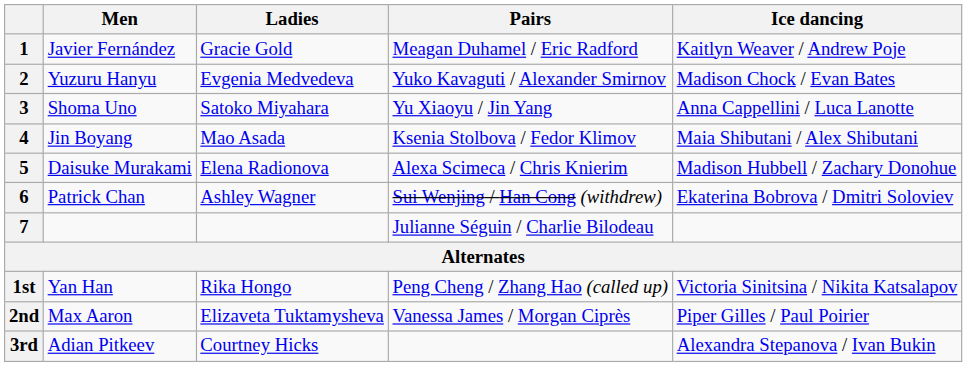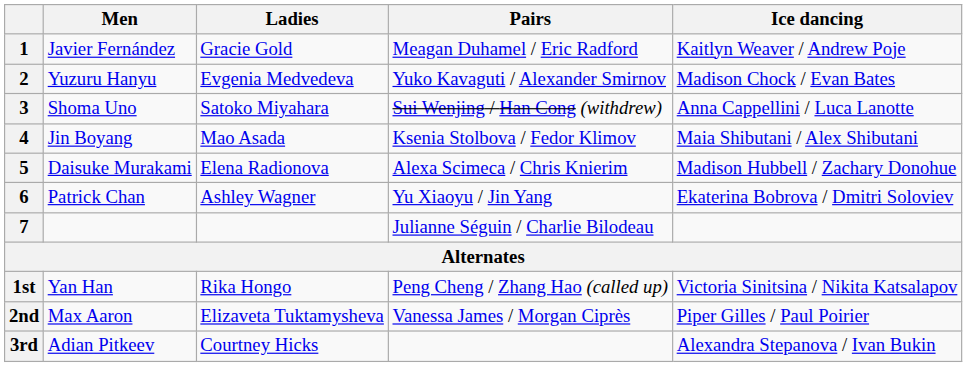 <table class="wikitable">
 <tr>
 <th></th>
 <th>Men</th>
 <th>Ladies</th>
 <th>Pairs</th>
 <th>Ice dancing</th>
 </tr>
 <tr>
 <th>1</th>
 <td> <a href='#'>Javier Fernández</a></td>
 <td> <a href='#'>Gracie Gold</a></td>
 <td> <a href='#'>Meagan Duhamel</a> / <a href='#'>Eric Radford</a></td>
 <td> <a href='#'>Kaitlyn Weaver</a> / <a href='#'>Andrew Poje</a></td>
 </tr>
 <tr>
 <th>2</th>
 <td> <a href='#'>Yuzuru Hanyu</a></td>
 <td> <a href='#'>Evgenia Medvedeva</a></td>
 <td> <a href='#'>Yuko Kavaguti</a> / <a href='#'>Alexander Smirnov</a></td>
 <td> <a href='#'>Madison Chock</a> / <a href='#'>Evan Bates</a></td>
 </tr>
 <tr>
 <th>3</th>
 <td> <a href='#'>Shoma Uno</a></td>
 <td> <a href='#'>Satoko Miyahara</a></td>
-<td> <a href='#'>Yu Xiaoyu</a> / <a href='#'>Jin Yang</a></td>
+<td>  <s><a href='#'>Sui Wenjing</a> / <a href='#'>Han Cong</a></s> <em>(withdrew)</em></td>
 <td> <a href='#'>Anna Cappellini</a> / <a href='#'>Luca Lanotte</a></td>
 </tr>
 <tr>
 <th>4</th>
 <td> <a href='#'>Jin Boyang</a></td>
 <td> <a href='#'>Mao Asada</a></td>
 <td> <a href='#'>Ksenia Stolbova</a> / <a href='#'>Fedor Klimov</a></td>
 <td> <a href='#'>Maia Shibutani</a> / <a href='#'>Alex Shibutani</a></td>
 </tr>
 <tr>
 <th>5</th>
 <td> <a href='#'>Daisuke Murakami</a></td>
 <td> <a href='#'>Elena Radionova</a></td>
 <td> <a href='#'>Alexa Scimeca</a> / <a href='#'>Chris Knierim</a></td>
 <td> <a href='#'>Madison Hubbell</a> / <a href='#'>Zachary Donohue</a></td>
 </tr>
 <tr>
 <th>6</th>
 <td> <a href='#'>Patrick Chan</a></td>
 <td> <a href='#'>Ashley Wagner</a></td>
-<td>  <s><a href='#'>Sui Wenjing</a> / <a href='#'>Han Cong</a></s> <em>(withdrew)</em></td>
+<td> <a href='#'>Yu Xiaoyu</a> / <a href='#'>Jin Yang</a></td>
 <td> <a href='#'>Ekaterina Bobrova</a> / <a href='#'>Dmitri Soloviev</a></td>
 </tr>
 <tr>
 <th>7</th>
 <td></td>
 <td></td>
 <td> <a href='#'>Julianne Séguin</a> / <a href='#'>Charlie Bilodeau</a></td>
 <td></td>
 </tr>
 <tr>
 <th colspan=5 align=center>Alternates</th>
 </tr>
 <tr>
 <th>1st</th>
 <td> <a href='#'>Yan Han</a></td>
 <td> <a href='#'>Rika Hongo</a></td>
 <td> <a href='#'>Peng Cheng</a> / <a href='#'>Zhang Hao</a> <em>(called up)</em></td>
 <td> <a href='#'>Victoria Sinitsina</a> / <a href='#'>Nikita Katsalapov</a></td>
 </tr>
 <tr>
 <th>2nd</th>
 <td> <a href='#'>Max Aaron</a></td>
 <td> <a href='#'>Elizaveta Tuktamysheva</a></td>
 <td> <a href='#'>Vanessa James</a> / <a href='#'>Morgan Ciprès</a></td>
 <td> <a href='#'>Piper Gilles</a> / <a href='#'>Paul Poirier</a></td>
 </tr>
 <tr>
 <th>3rd</th>
 <td> <a href='#'>Adian Pitkeev</a></td>
 <td> <a href='#'>Courtney Hicks</a></td>
 <td></td>
 <td> <a href='#'>Alexandra Stepanova</a> / <a href='#'>Ivan Bukin</a></td>
 </tr>
 </table>
